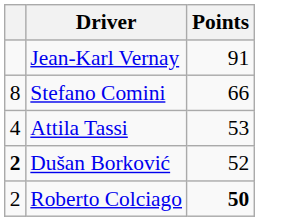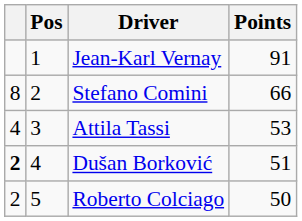 <table class="wikitable" style="font-size: 95%;">
 <tr>
 <th></th>
+<th>Pos</th>
 <th>Driver</th>
 <th>Points</th>
 </tr>
 <tr>
 <td align="left"></td>
+<td>1</td>
 <td> <a href='#'>Jean-Karl Vernay</a></td>
 <td align="right">91</td>
 </tr>
 <tr>
 <td align="left"> 8</td>
+<td>2</td>
 <td> <a href='#'>Stefano Comini</a></td>
 <td align="right">66</td>
 </tr>
 <tr>
 <td align="left"> 4</td>
+<td>3</td>
 <td> <a href='#'>Attila Tassi</a></td>
 <td align="right">53</td>
 </tr>
 <tr>
 <td align="left"><strong> 2</strong></td>
+<td>4</td>
 <td> <a href='#'>Dušan Borković</a></td>
-<td align="right">52</td>
+<td align="right">51</td>
 </tr>
 <tr>
 <td align="left"> 2</td>
+<td>5</td>
 <td> <a href='#'>Roberto Colciago</a></td>
-<td align="right"><strong>50</strong></td>
+<td align="right">50</td>
 </tr>
 </table>
